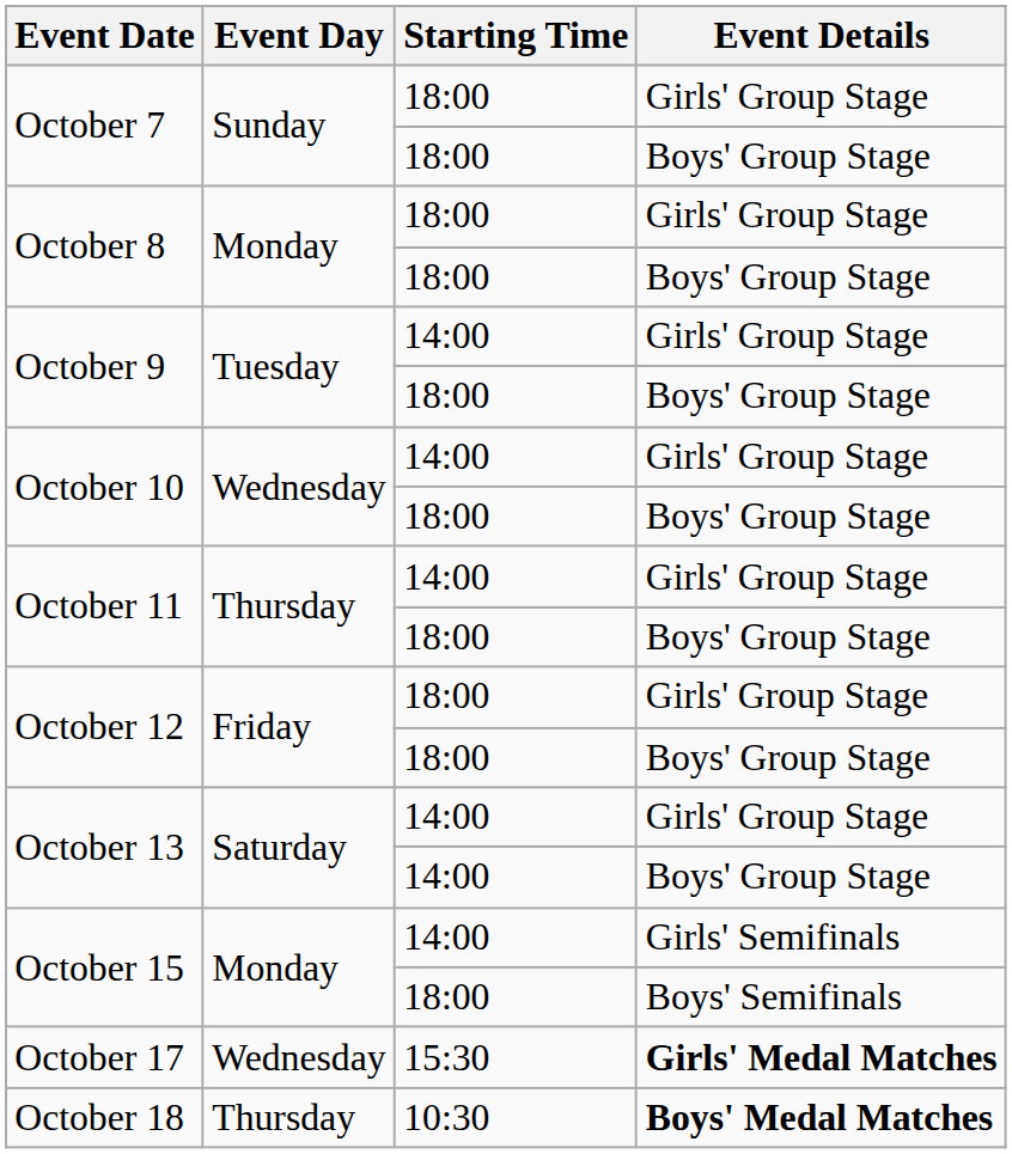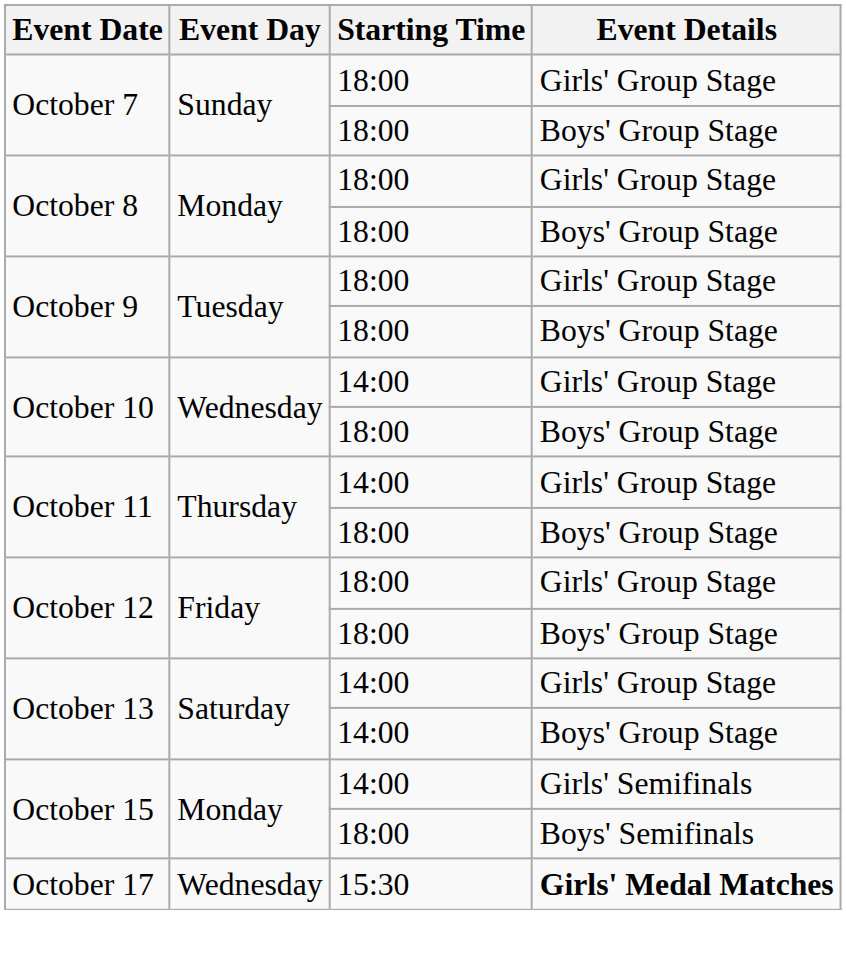 <table class="wikitable">
 <tr>
 <th>Event Date</th>
 <th>Event Day</th>
 <th>Starting Time</th>
 <th>Event Details</th>
 </tr>
 <tr>
 <td rowspan="2">October 7</td>
 <td rowspan="2">Sunday</td>
 <td>18:00</td>
 <td>Girls' Group Stage</td>
 </tr>
 <tr>
 <td>18:00</td>
 <td>Boys' Group Stage</td>
 </tr>
 <tr>
 <td rowspan="2">October 8</td>
 <td rowspan="2">Monday</td>
 <td>18:00</td>
 <td>Girls' Group Stage</td>
 </tr>
 <tr>
 <td>18:00</td>
 <td>Boys' Group Stage</td>
 </tr>
 <tr>
 <td rowspan="2">October 9</td>
 <td rowspan="2">Tuesday</td>
-<td>14:00</td>
+<td>18:00</td>
 <td>Girls' Group Stage</td>
 </tr>
 <tr>
 <td>18:00</td>
 <td>Boys' Group Stage</td>
 </tr>
 <tr>
 <td rowspan="2">October 10</td>
 <td rowspan="2">Wednesday</td>
 <td>14:00</td>
 <td>Girls' Group Stage</td>
 </tr>
 <tr>
 <td>18:00</td>
 <td>Boys' Group Stage</td>
 </tr>
 <tr>
 <td rowspan="2">October 11</td>
 <td rowspan="2">Thursday</td>
 <td>14:00</td>
 <td>Girls' Group Stage</td>
 </tr>
 <tr>
 <td>18:00</td>
 <td>Boys' Group Stage</td>
 </tr>
 <tr>
 <td rowspan="2">October 12</td>
 <td rowspan="2">Friday</td>
 <td>18:00</td>
 <td>Girls' Group Stage</td>
 </tr>
 <tr>
 <td>18:00</td>
 <td>Boys' Group Stage</td>
 </tr>
 <tr>
 <td rowspan="2">October 13</td>
 <td rowspan="2">Saturday</td>
 <td>14:00</td>
 <td>Girls' Group Stage</td>
 </tr>
 <tr>
 <td>14:00</td>
 <td>Boys' Group Stage</td>
 </tr>
 <tr>
 <td rowspan="2">October 15</td>
 <td rowspan="2">Monday</td>
 <td>14:00</td>
 <td>Girls' Semifinals</td>
 </tr>
 <tr>
 <td>18:00</td>
 <td>Boys' Semifinals</td>
 </tr>
 <tr>
 <td>October 17</td>
 <td>Wednesday</td>
 <td>15:30</td>
 <td><strong>Girls' Medal Matches</strong></td>
 </tr>
-<tr>
-<td>October 18</td>
-<td>Thursday</td>
-<td>10:30</td>
-<td><strong>Boys' Medal Matches</strong></td>
-</tr>
 </table>
